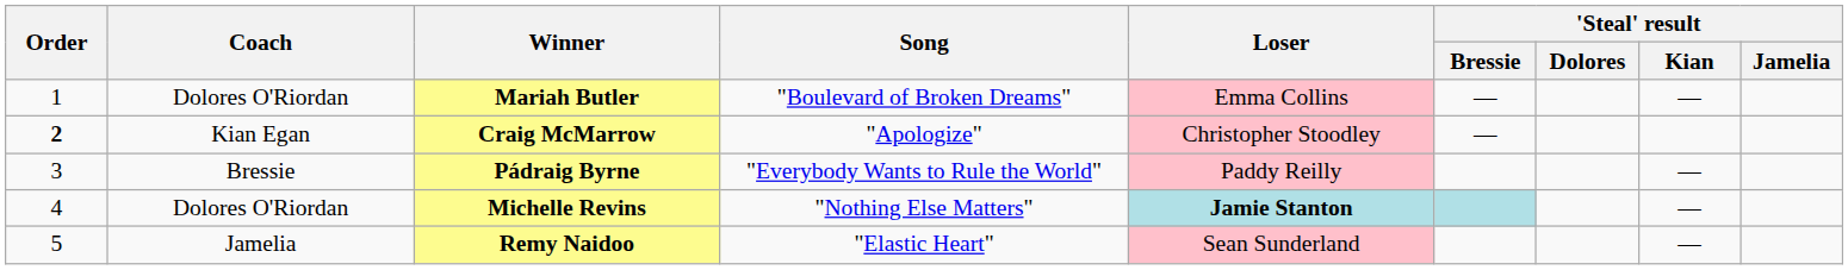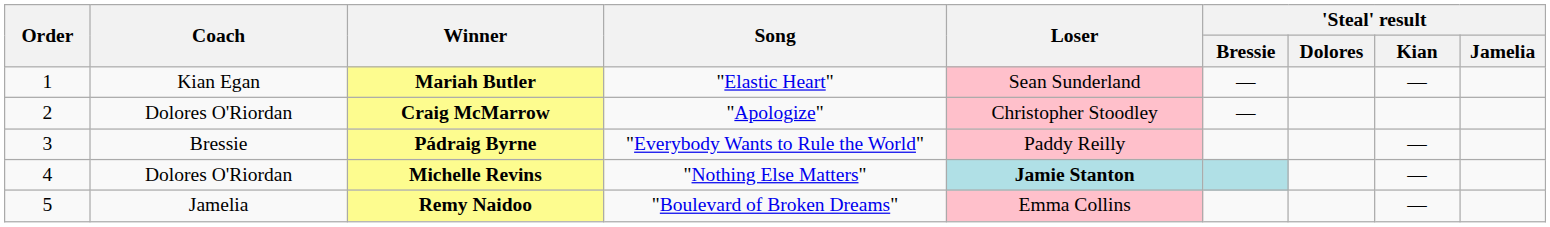 <table class="wikitable" style="text-align: center; width:100%;">
 <tr>
 <th rowspan="2" width="05%">Order</th>
 <th rowspan="2" width="15%">Coach</th>
 <th rowspan="2" width="15%">Winner</th>
 <th rowspan="2" width="20%">Song</th>
 <th rowspan="2" width="15%">Loser</th>
 <th colspan="4" width="20%">'Steal' result</th>
 </tr>
 <tr>
 <th width="05%">Bressie</th>
 <th width="05%">Dolores</th>
 <th width="05%">Kian</th>
 <th width="05%">Jamelia</th>
 </tr>
 <tr>
 <td>1</td>
-<td>Dolores O'Riordan</td>
+<td>Kian Egan</td>
 <td style="background:#fdfc8f;"><strong>Mariah Butler</strong></td>
-<td>"<a href='#'>Boulevard of Broken Dreams</a>"</td>
-<td style="background:pink">Emma Collins</td>
+<td>"<a href='#'>Elastic Heart</a>"</td>
+<td style="background:pink">Sean Sunderland</td>
 <td>—</td>
 <td></td>
 <td>—</td>
 <td></td>
 </tr>
 <tr>
-<td><strong>2</strong></td>
-<td>Kian Egan</td>
+<td>2</td>
+<td>Dolores O'Riordan</td>
 <td style="background:#fdfc8f;"><strong>Craig McMarrow</strong></td>
 <td>"<a href='#'>Apologize</a>"</td>
 <td style="background:pink">Christopher Stoodley</td>
 <td>—</td>
 <td></td>
 <td></td>
 <td></td>
 </tr>
 <tr>
 <td>3</td>
 <td>Bressie</td>
 <td style="background:#fdfc8f;"><strong>Pádraig Byrne</strong></td>
 <td>"<a href='#'>Everybody Wants to Rule the World</a>"</td>
 <td style="background:pink">Paddy Reilly</td>
 <td></td>
 <td></td>
 <td>—</td>
 <td></td>
 </tr>
 <tr>
 <td>4</td>
 <td>Dolores O'Riordan</td>
 <td style="background:#fdfc8f;"><strong>Michelle Revins</strong></td>
 <td>"<a href='#'>Nothing Else Matters</a>"</td>
 <td style="background:#B0E0E6"><strong>Jamie Stanton</strong></td>
 <td style="background:#B0E0E6;"><strong></strong></td>
 <td></td>
 <td>—</td>
 <td></td>
 </tr>
 <tr>
 <td>5</td>
 <td>Jamelia</td>
 <td style="background:#fdfc8f;"><strong>Remy Naidoo</strong></td>
-<td>"<a href='#'>Elastic Heart</a>"</td>
-<td style="background:pink">Sean Sunderland</td>
+<td>"<a href='#'>Boulevard of Broken Dreams</a>"</td>
+<td style="background:pink">Emma Collins</td>
 <td></td>
 <td></td>
 <td>—</td>
 <td></td>
 </tr>
 </table>
